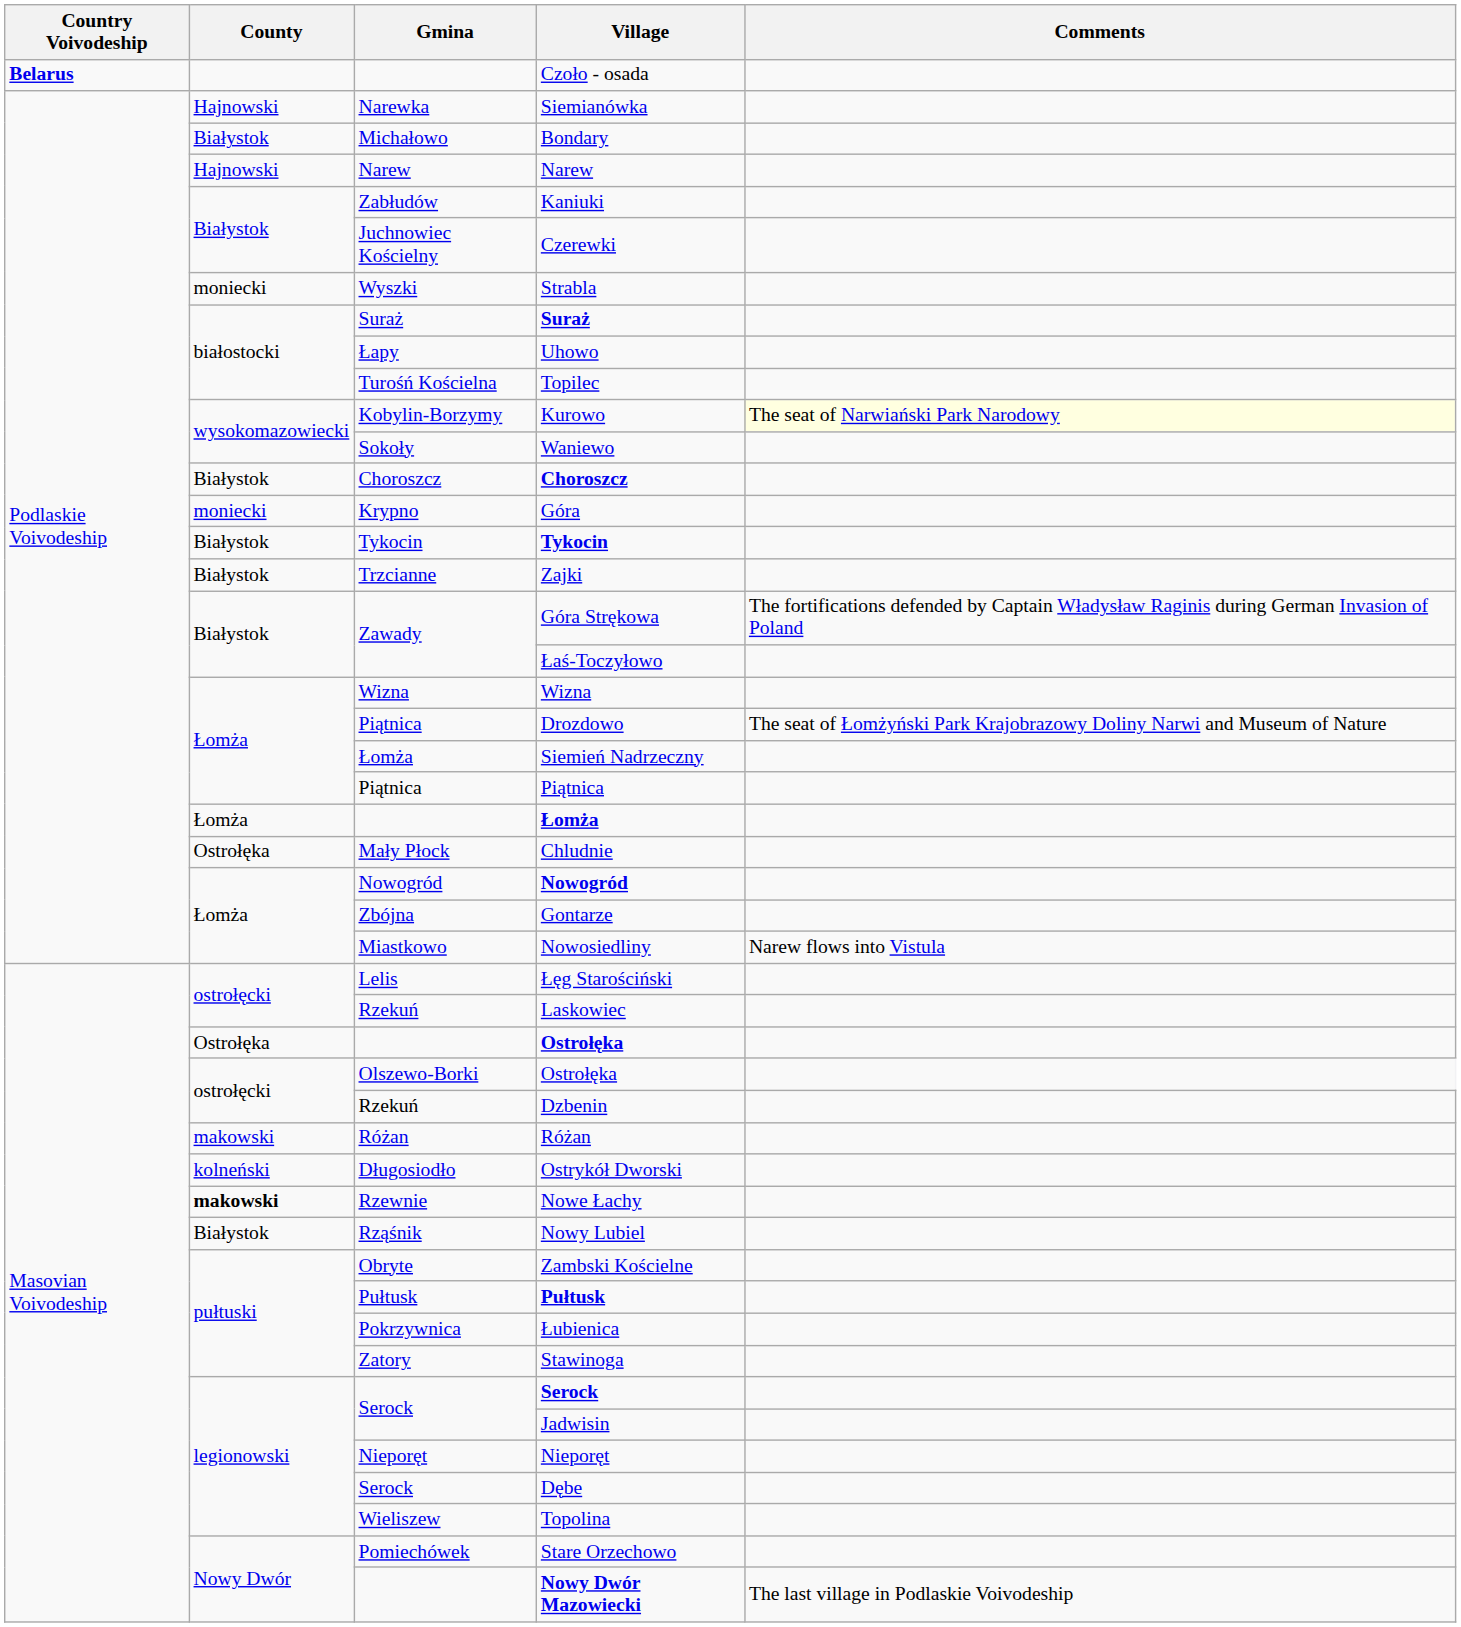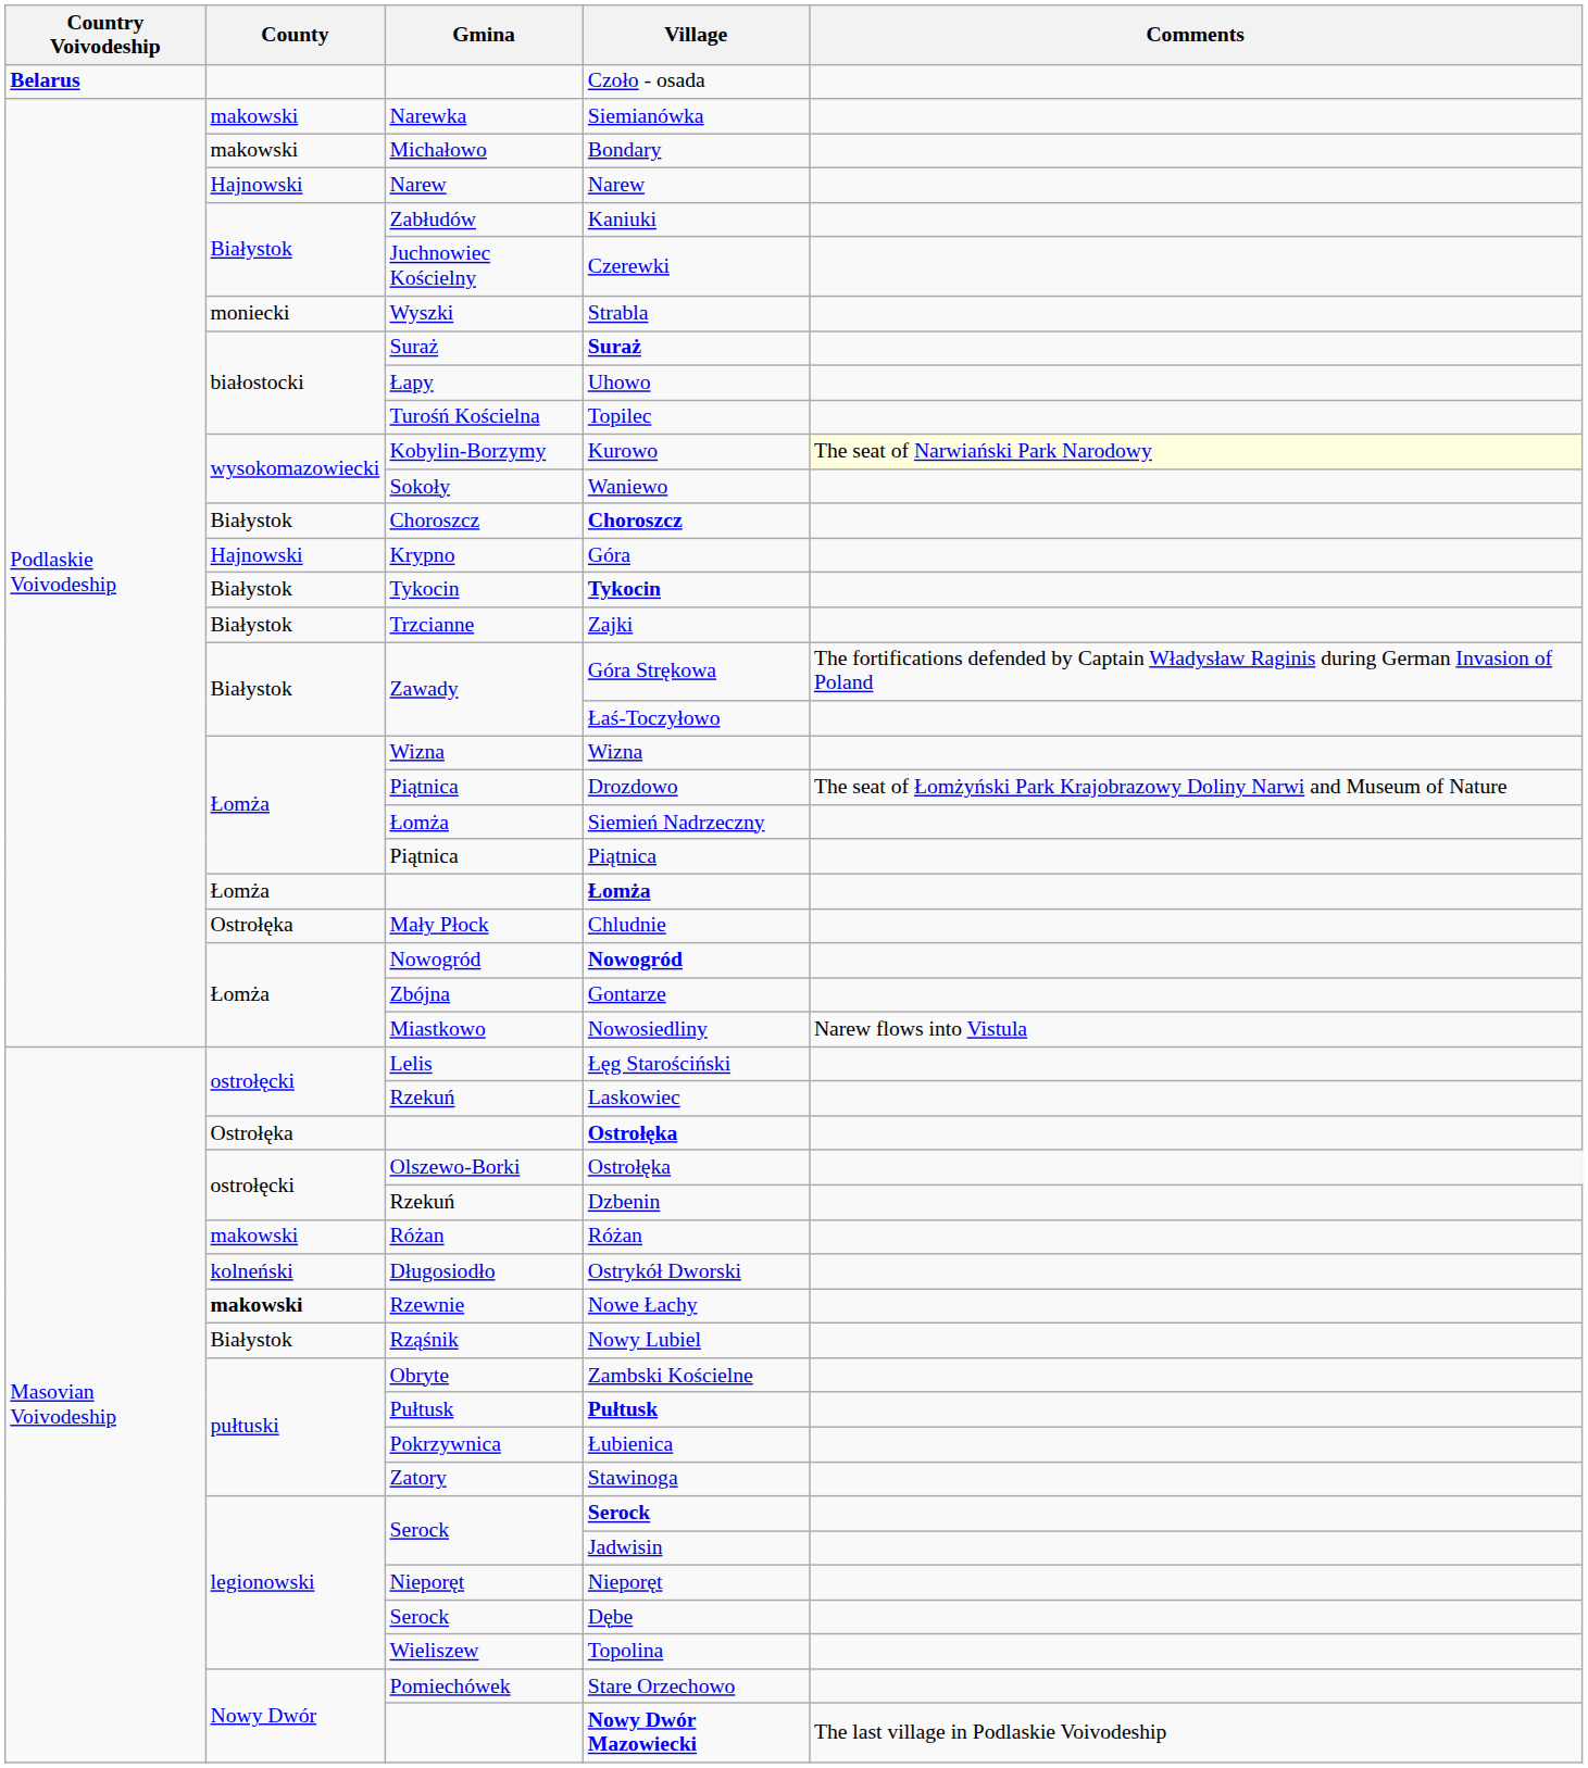 <table class="wikitable" style="border-collapse:collapse; border-color:#f2f2f4; margin-top:1px; margin-bottom:15px; font-size:87%" width="65%">
 <tr>
 <th>Country<br>Voivodeship</th>
 <th>County</th>
 <th>Gmina</th>
 <th>Village</th>
 <th>Comments</th>
 </tr>
 <tr>
 <td><strong><a href='#'>Belarus</a></strong></td>
 <td></td>
 <td></td>
 <td><a href='#'>Czoło</a> - osada</td>
 <td></td>
 </tr>
 <tr>
 <td rowspan=26><a href='#'>Podlaskie Voivodeship</a></td>
-<td><a href='#'>Hajnowski</a></td>
+<td><a href='#'>makowski</a></td>
 <td><a href='#'>Narewka</a></td>
 <td><a href='#'>Siemianówka</a></td>
 <td></td>
 </tr>
 <tr>
-<td><a href='#'>Białystok</a></td>
+<td>makowski</td>
 <td><a href='#'>Michałowo</a></td>
 <td><a href='#'>Bondary</a></td>
 <td></td>
 </tr>
 <tr>
 <td><a href='#'>Hajnowski</a></td>
 <td><a href='#'>Narew</a></td>
 <td><a href='#'>Narew</a></td>
 <td></td>
 </tr>
 <tr>
 <td rowspan=2><a href='#'>Białystok</a></td>
 <td><a href='#'>Zabłudów</a></td>
 <td><a href='#'>Kaniuki</a></td>
 <td></td>
 </tr>
 <tr>
 <td><a href='#'>Juchnowiec Kościelny</a></td>
 <td><a href='#'>Czerewki</a></td>
 <td></td>
 </tr>
 <tr>
 <td>moniecki</td>
 <td><a href='#'>Wyszki</a></td>
 <td><a href='#'>Strabla</a></td>
 <td></td>
 </tr>
 <tr>
 <td rowspan=3>białostocki</td>
 <td><a href='#'>Suraż</a></td>
 <td><strong><a href='#'>Suraż</a></strong></td>
 <td></td>
 </tr>
 <tr>
 <td><a href='#'>Łapy</a></td>
 <td><a href='#'>Uhowo</a></td>
 <td></td>
 </tr>
 <tr>
 <td><a href='#'>Turośń Kościelna</a></td>
 <td><a href='#'>Topilec</a></td>
 <td></td>
 </tr>
 <tr>
 <td rowspan=2><a href='#'>wysokomazowiecki</a></td>
 <td><a href='#'>Kobylin-Borzymy</a></td>
 <td><a href='#'>Kurowo</a></td>
 <td style="background: lightyellow;">The seat of <a href='#'>Narwiański Park Narodowy</a></td>
 </tr>
 <tr>
 <td><a href='#'>Sokoły</a></td>
 <td><a href='#'>Waniewo</a></td>
 <td></td>
 </tr>
 <tr>
 <td>Białystok</td>
 <td><a href='#'>Choroszcz</a></td>
 <td><strong><a href='#'>Choroszcz</a></strong></td>
 <td></td>
 </tr>
 <tr>
-<td><a href='#'>moniecki</a></td>
+<td><a href='#'>Hajnowski</a></td>
 <td><a href='#'>Krypno</a></td>
 <td><a href='#'>Góra</a></td>
 <td></td>
 </tr>
 <tr>
 <td>Białystok</td>
 <td><a href='#'>Tykocin</a></td>
 <td><strong><a href='#'>Tykocin</a></strong></td>
 <td></td>
 </tr>
 <tr>
 <td>Białystok</td>
 <td><a href='#'>Trzcianne</a></td>
 <td><a href='#'>Zajki</a></td>
 <td></td>
 </tr>
 <tr>
 <td rowspan=2>Białystok</td>
 <td rowspan=2><a href='#'>Zawady</a></td>
 <td><a href='#'>Góra Strękowa</a></td>
 <td>The fortifications defended by Captain <a href='#'>Władysław Raginis</a> during German <a href='#'>Invasion of Poland</a></td>
 </tr>
 <tr>
 <td><a href='#'>Łaś-Toczyłowo</a></td>
 <td></td>
 </tr>
 <tr>
 <td rowspan=4><a href='#'>Łomża</a></td>
 <td><a href='#'>Wizna</a></td>
 <td><a href='#'>Wizna</a></td>
 <td></td>
 </tr>
 <tr>
 <td><a href='#'>Piątnica</a></td>
 <td><a href='#'>Drozdowo</a></td>
 <td>The seat of <a href='#'>Łomżyński Park Krajobrazowy Doliny Narwi</a> and Museum of Nature</td>
 </tr>
 <tr>
 <td><a href='#'>Łomża</a></td>
 <td><a href='#'>Siemień Nadrzeczny</a></td>
 <td></td>
 </tr>
 <tr>
 <td>Piątnica</td>
 <td><a href='#'>Piątnica</a></td>
 <td></td>
 </tr>
 <tr>
 <td>Łomża</td>
 <td></td>
 <td><strong><a href='#'>Łomża</a></strong></td>
 <td></td>
 </tr>
 <tr>
 <td>Ostrołęka</td>
 <td><a href='#'>Mały Płock</a></td>
 <td><a href='#'>Chludnie</a></td>
 <td></td>
 </tr>
 <tr>
 <td rowspan=3>Łomża</td>
 <td><a href='#'>Nowogród</a></td>
 <td><strong><a href='#'>Nowogród</a></strong></td>
 <td></td>
 </tr>
 <tr>
 <td><a href='#'>Zbójna</a></td>
 <td><a href='#'>Gontarze</a></td>
 <td></td>
 </tr>
 <tr>
 <td><a href='#'>Miastkowo</a></td>
 <td><a href='#'>Nowosiedliny</a></td>
 <td>Narew flows into <a href='#'>Vistula</a></td>
 </tr>
 <tr>
 <td rowspan=20><a href='#'>Masovian Voivodeship</a></td>
 <td rowspan=2><a href='#'>ostrołęcki</a></td>
 <td><a href='#'>Lelis</a></td>
 <td><a href='#'>Łęg Starościński</a></td>
 <td></td>
 </tr>
 <tr>
 <td><a href='#'>Rzekuń</a></td>
 <td><a href='#'>Laskowiec</a></td>
 <td></td>
 </tr>
 <tr>
 <td>Ostrołęka</td>
 <td></td>
 <td><strong><a href='#'>Ostrołęka</a></strong></td>
 <td></td>
 </tr>
 <tr>
 <td rowspan=2>ostrołęcki</td>
 <td><a href='#'>Olszewo-Borki</a></td>
 <td><a href='#'>Ostrołęka</a></td>
 </tr>
 <tr>
 <td>Rzekuń</td>
 <td><a href='#'>Dzbenin</a></td>
 <td></td>
 </tr>
 <tr>
 <td><a href='#'>makowski</a></td>
 <td><a href='#'>Różan</a></td>
 <td><a href='#'>Różan</a></td>
 <td></td>
 </tr>
 <tr>
 <td><a href='#'>kolneński</a></td>
 <td><a href='#'>Długosiodło</a></td>
 <td><a href='#'>Ostrykół Dworski</a></td>
 <td></td>
 </tr>
 <tr>
 <td><strong>makowski</strong></td>
 <td><a href='#'>Rzewnie</a></td>
 <td><a href='#'>Nowe Łachy</a></td>
 <td></td>
 </tr>
 <tr>
 <td>Białystok</td>
 <td><a href='#'>Rząśnik</a></td>
 <td><a href='#'>Nowy Lubiel</a></td>
 <td></td>
 </tr>
 <tr>
 <td rowspan=4><a href='#'>pułtuski</a></td>
 <td><a href='#'>Obryte</a></td>
 <td><a href='#'>Zambski Kościelne</a></td>
 <td></td>
 </tr>
 <tr>
 <td><a href='#'>Pułtusk</a></td>
 <td><strong><a href='#'>Pułtusk</a></strong></td>
 <td></td>
 </tr>
 <tr>
 <td><a href='#'>Pokrzywnica</a></td>
 <td><a href='#'>Łubienica</a></td>
 <td></td>
 </tr>
 <tr>
 <td><a href='#'>Zatory</a></td>
 <td><a href='#'>Stawinoga</a></td>
 <td></td>
 </tr>
 <tr>
 <td rowspan=5><a href='#'>legionowski</a></td>
 <td rowspan=2><a href='#'>Serock</a></td>
 <td><strong><a href='#'>Serock</a></strong></td>
 <td></td>
 </tr>
 <tr>
 <td><a href='#'>Jadwisin</a></td>
 <td></td>
 </tr>
 <tr>
 <td><a href='#'>Nieporęt</a></td>
 <td><a href='#'>Nieporęt</a></td>
 <td></td>
 </tr>
 <tr>
 <td><a href='#'>Serock</a></td>
 <td><a href='#'>Dębe</a></td>
 <td></td>
 </tr>
 <tr>
 <td><a href='#'>Wieliszew</a></td>
 <td><a href='#'>Topolina</a></td>
 <td></td>
 </tr>
 <tr>
 <td rowspan=2><a href='#'>Nowy Dwór</a></td>
 <td><a href='#'>Pomiechówek</a></td>
 <td><a href='#'>Stare Orzechowo</a></td>
 <td></td>
 </tr>
 <tr>
 <td></td>
 <td><strong><a href='#'>Nowy Dwór Mazowiecki</a></strong></td>
 <td>The last village in Podlaskie Voivodeship</td>
 </tr>
 </table>
